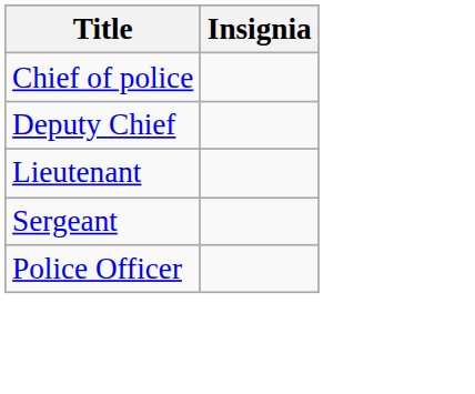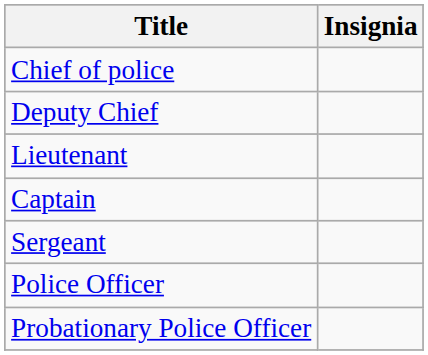 <table class="wikitable">
 <tr>
 <th>Title</th>
 <th>Insignia</th>
 </tr>
 <tr>
 <td><a href='#'>Chief of police</a></td>
 <td></td>
 </tr>
 <tr>
 <td><a href='#'>Deputy Chief</a></td>
 <td></td>
 </tr>
 <tr>
 <td><a href='#'>Lieutenant</a></td>
 <td></td>
 </tr>
 <tr>
+<td><a href='#'>Captain</a></td>
+<td></td>
+</tr>
+<tr>
 <td><a href='#'>Sergeant</a></td>
 <td></td>
 </tr>
 <tr>
 <td><a href='#'>Police Officer</a></td>
 <td></td>
 </tr>
+<tr>
+<td><a href='#'>Probationary Police Officer</a></td>
+<td></td>
+</tr>
 </table>
